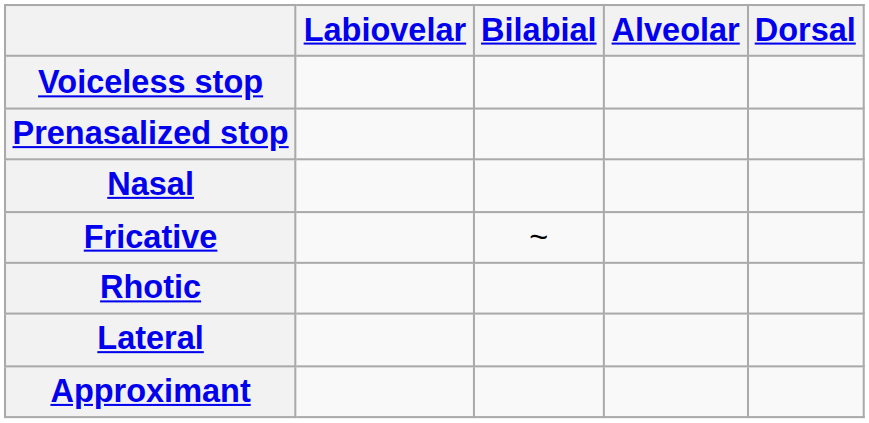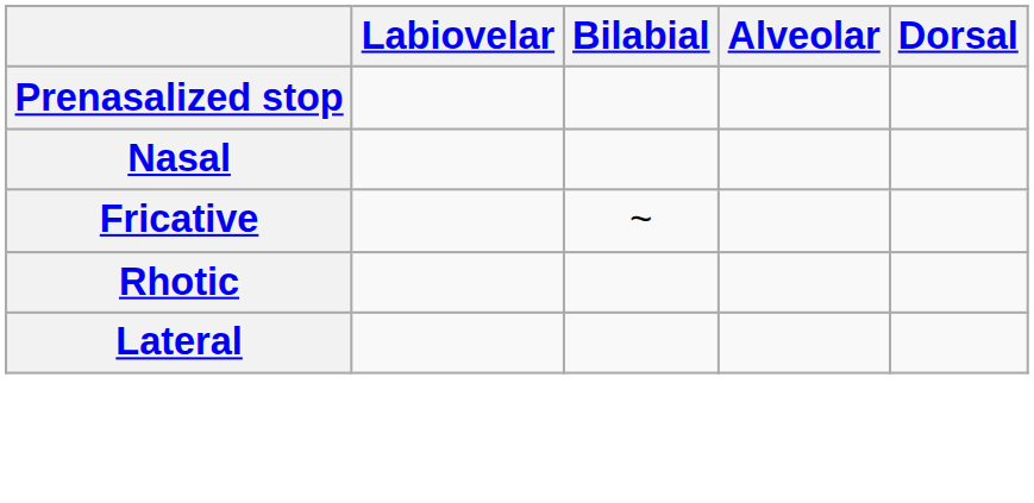 <table class="wikitable" style="text-align:center;">
 <tr>
 <th></th>
 <th><a href='#'>Labiovelar</a></th>
 <th><a href='#'>Bilabial</a></th>
 <th><a href='#'>Alveolar</a></th>
 <th><a href='#'>Dorsal</a></th>
-</tr>
-<tr>
-<th><a href='#'>Voiceless stop</a></th>
-<td> </td>
-<td></td>
-<td> </td>
-<td> </td>
 </tr>
 <tr>
 <th><a href='#'>Prenasalized stop</a></th>
 <td></td>
 <td> </td>
 <td> </td>
 <td></td>
 </tr>
 <tr>
 <th><a href='#'>Nasal</a></th>
 <td> </td>
 <td> </td>
 <td> </td>
 <td> </td>
 </tr>
 <tr>
 <th><a href='#'>Fricative</a></th>
 <td></td>
 <td> ~  </td>
 <td> </td>
 <td> </td>
 </tr>
 <tr>
 <th><a href='#'>Rhotic</a></th>
 <td></td>
 <td></td>
 <td> </td>
 <td></td>
 </tr>
 <tr>
 <th><a href='#'>Lateral</a></th>
 <td></td>
 <td></td>
 <td> </td>
 <td></td>
 </tr>
-<tr>
-<th><a href='#'>Approximant</a></th>
-<td> </td>
-<td></td>
-<td></td>
-<td></td>
-</tr>
 </table>
